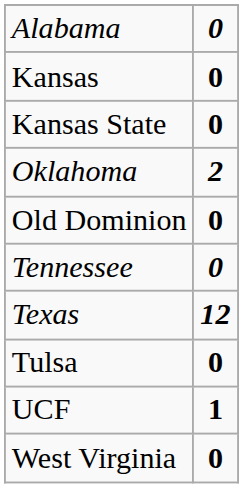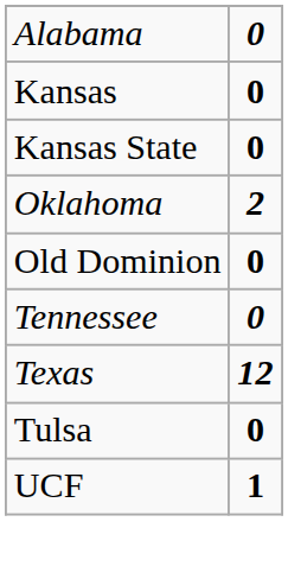 <table class="wikitable sortable">
 <tr>
 </tr>
 <tr>
 <td><em>Alabama</em></td>
 <td style="text-align: center;"><strong><em>0</em></strong></td>
 </tr>
 <tr>
 <td>Kansas</td>
 <td style="text-align: center;"><strong>0</strong></td>
 </tr>
 <tr>
 <td>Kansas State</td>
 <td style="text-align: center;"><strong>0</strong></td>
 </tr>
 <tr>
 <td><em>Oklahoma</em></td>
 <td style="text-align: center;"><strong><em>2</em></strong></td>
 </tr>
 <tr>
 <td>Old Dominion</td>
 <td style="text-align: center;"><strong>0</strong></td>
 </tr>
 <tr>
 <td><em>Tennessee</em></td>
 <td style="text-align: center;"><strong><em>0</em></strong></td>
 </tr>
 <tr>
 <td><em>Texas</em></td>
 <td style="text-align: center;"><strong><em>12</em></strong></td>
 </tr>
 <tr>
 <td>Tulsa</td>
 <td align=center><strong>0</strong></td>
 </tr>
 <tr>
 <td>UCF</td>
 <td align=center><strong>1</strong></td>
 </tr>
-<tr>
-<td>West Virginia</td>
-<td align=center><strong>0</strong></td>
-</tr>
 </table>
